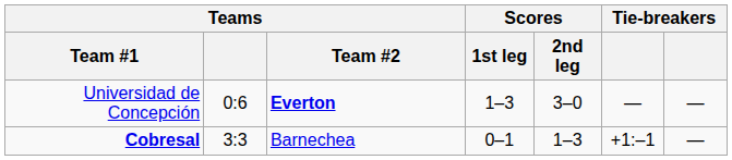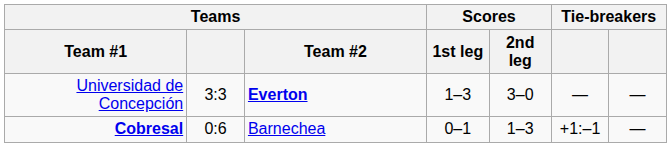 <table class="wikitable" style="text-align:center;">
 <tr>
 <th colspan=3>Teams</th>
 <th colspan=2>Scores</th>
 <th colspan=3>Tie-breakers</th>
 </tr>
 <tr>
 <th width="175">Team #1</th>
 <th width="50"></th>
 <th width="175">Team #2</th>
 <th width="55">1st leg</th>
 <th width="55">2nd leg</th>
 <th width="50"></th>
 <th width="50"></th>
 </tr>
 <tr>
 <td align=right><a href='#'>Universidad de Concepción</a></td>
-<td>0:6</td>
+<td>3:3</td>
 <td align=left><strong><a href='#'>Everton</a></strong></td>
 <td>1–3</td>
 <td>3–0</td>
 <td>—</td>
 <td>—</td>
 </tr>
 <tr>
 <td align=right><strong><a href='#'>Cobresal</a></strong></td>
-<td>3:3</td>
+<td>0:6</td>
 <td align=left><a href='#'>Barnechea</a></td>
 <td>0–1</td>
 <td>1–3</td>
 <td>+1:–1</td>
 <td>—</td>
 </tr>
 </table>
